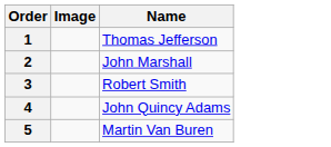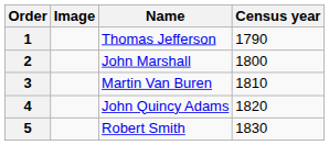 <table class="wikitable">
 <tr>
 <th>Order</th>
 <th>Image</th>
 <th>Name</th>
+<th>Census year</th>
 </tr>
 <tr>
 <th>1</th>
 <td></td>
 <td><a href='#'>Thomas Jefferson</a></td>
+<td>1790</td>
 </tr>
 <tr>
 <th>2</th>
 <td></td>
 <td><a href='#'>John Marshall</a></td>
+<td>1800</td>
 </tr>
 <tr>
 <th>3</th>
 <td></td>
-<td><a href='#'>Robert Smith</a></td>
+<td><a href='#'>Martin Van Buren</a></td>
+<td>1810</td>
 </tr>
 <tr>
 <th>4</th>
 <td></td>
 <td><a href='#'>John Quincy Adams</a></td>
+<td>1820</td>
 </tr>
 <tr>
 <th>5</th>
 <td></td>
-<td><a href='#'>Martin Van Buren</a></td>
+<td><a href='#'>Robert Smith</a></td>
+<td>1830</td>
 </tr>
 </table>
